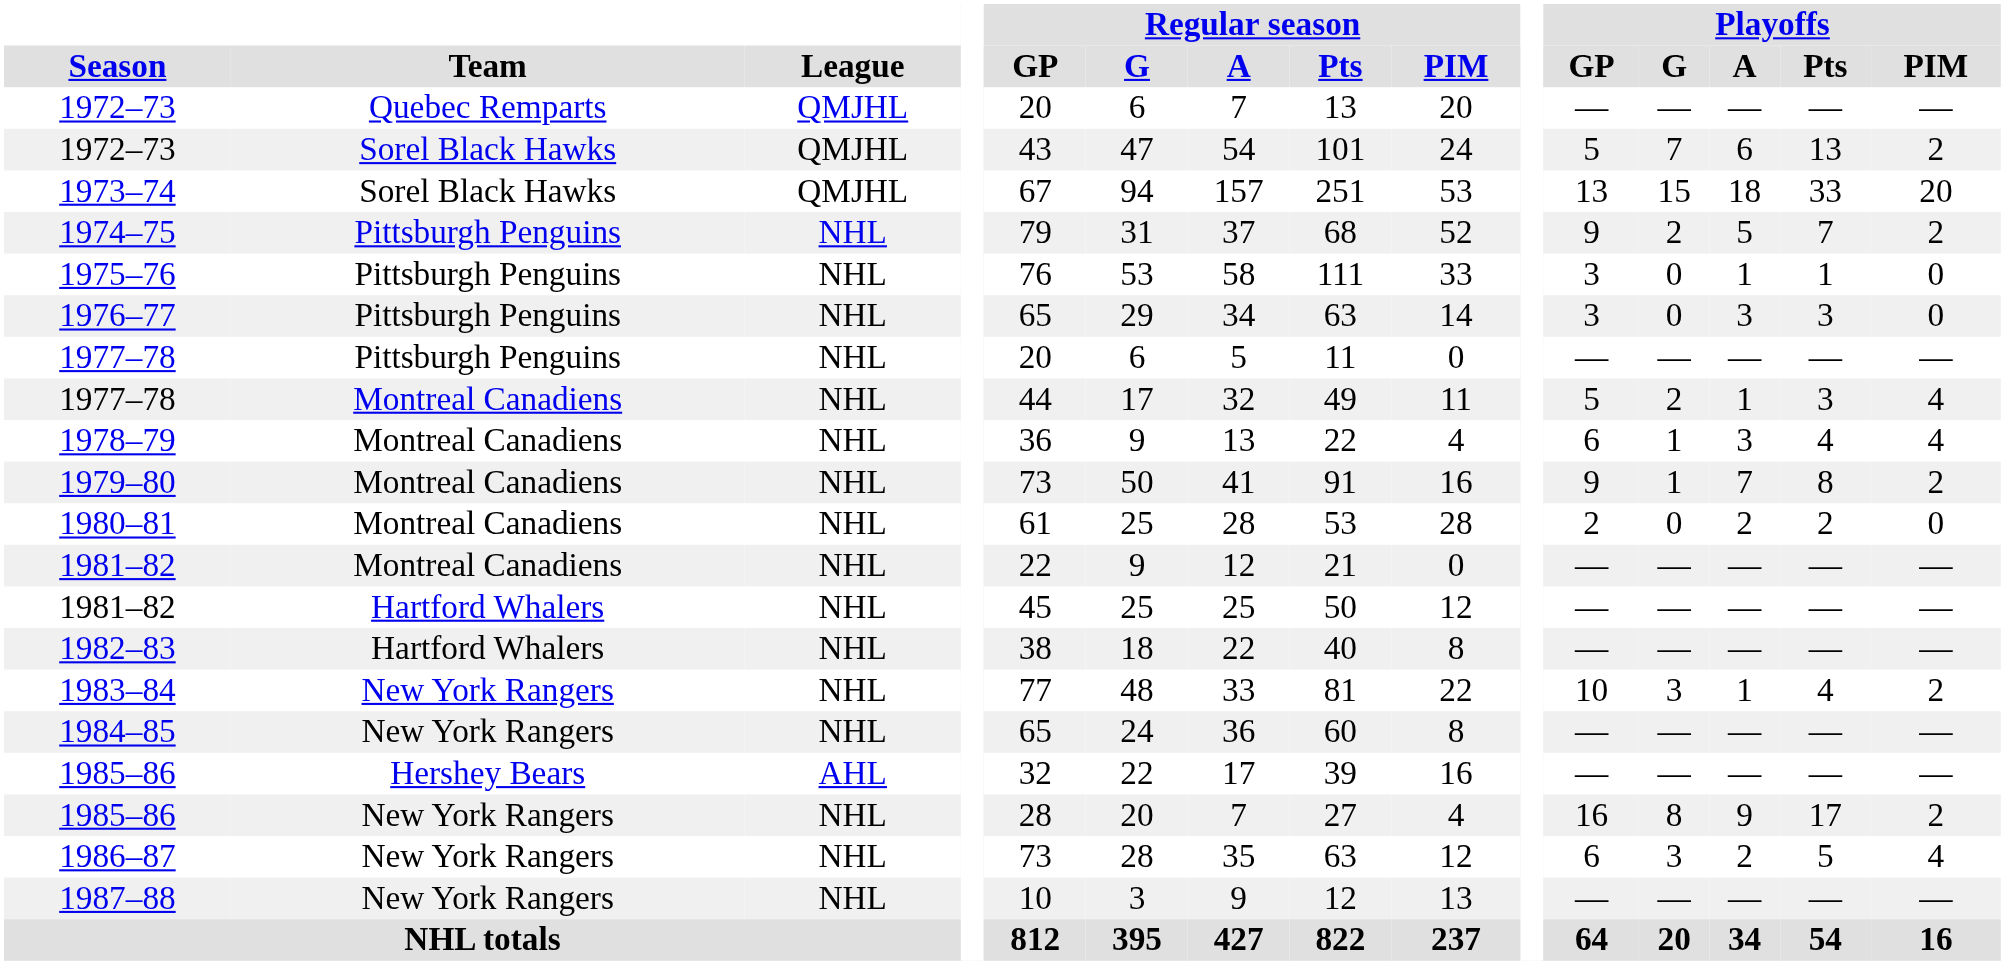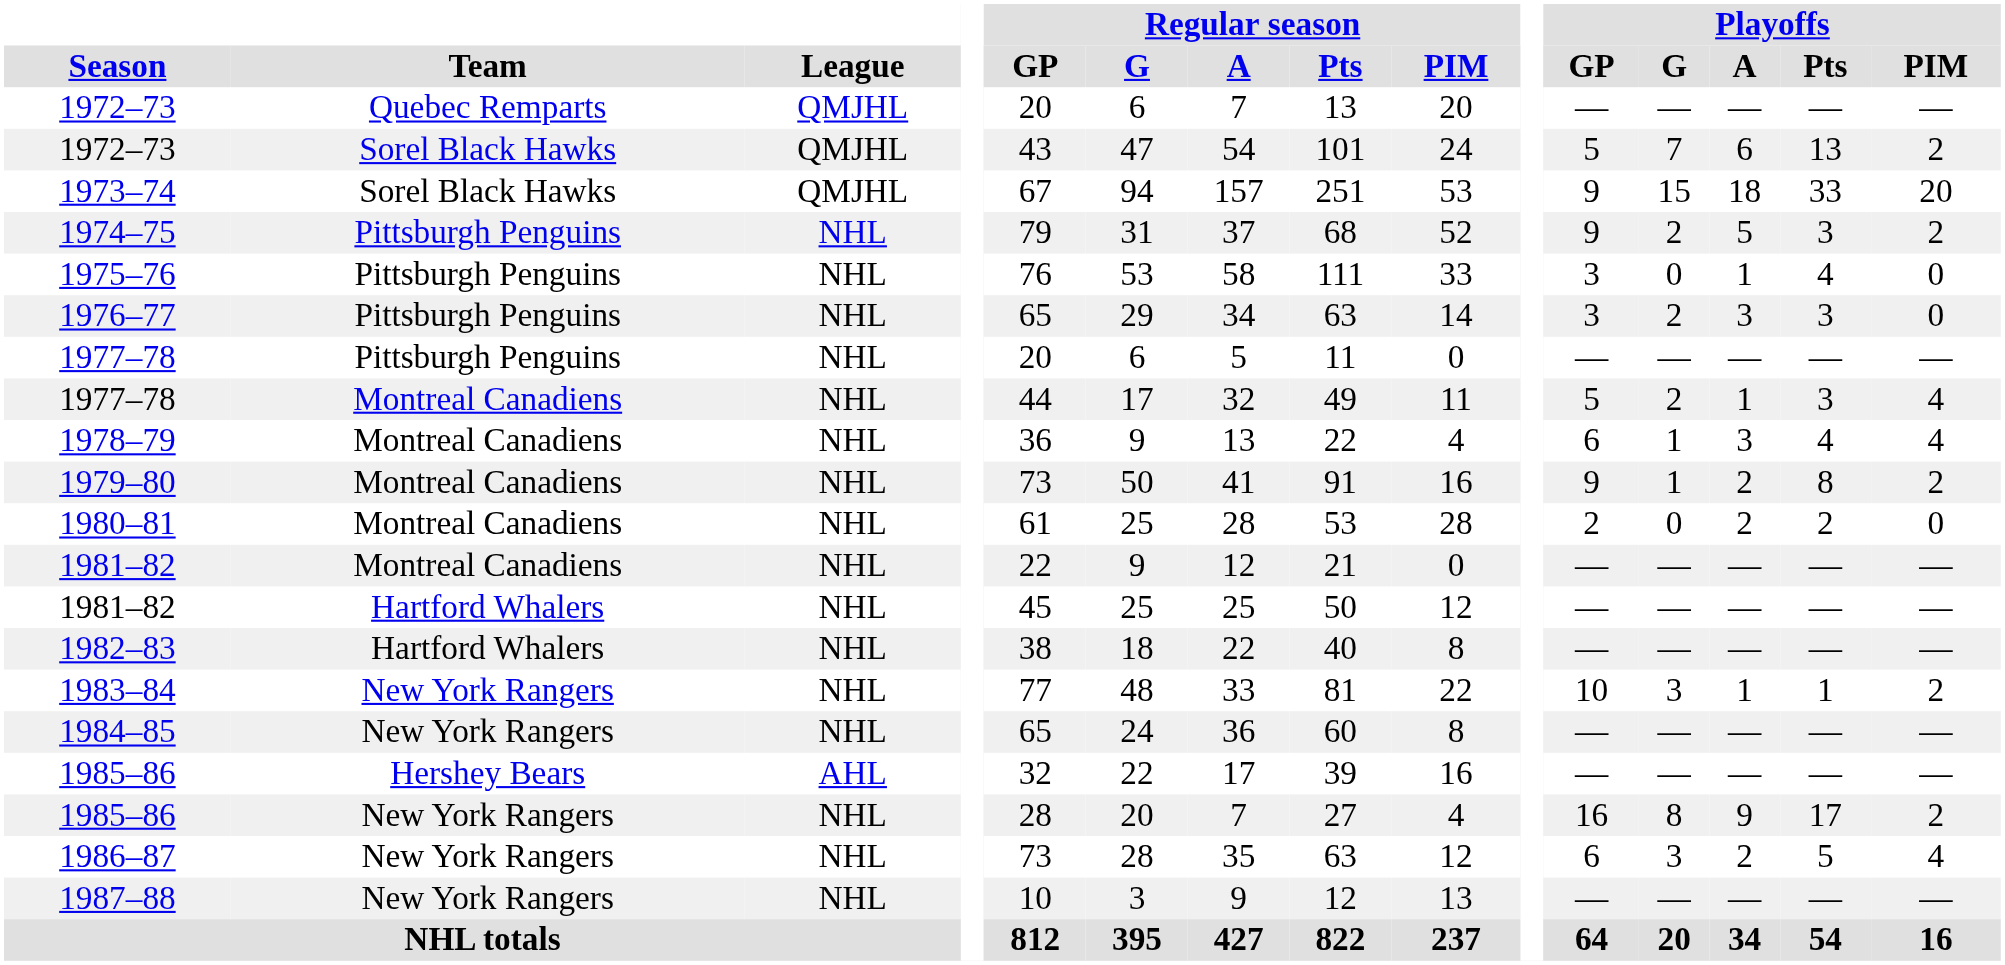 <table border="0" cellpadding="1" cellspacing="0" style="text-align:center; width:60em">
 <tr bgcolor="#e0e0e0">
 <th colspan="3" bgcolor="#ffffff"> </th>
 <th rowspan="99" bgcolor="#ffffff"> </th>
 <th colspan="5"><a href='#'>Regular season</a></th>
 <th rowspan="99" bgcolor="#ffffff"> </th>
 <th colspan="5"><a href='#'>Playoffs</a></th>
 </tr>
 <tr bgcolor="#e0e0e0">
 <th><a href='#'>Season</a></th>
 <th>Team</th>
 <th>League</th>
 <th>GP</th>
 <th><a href='#'>G</a></th>
 <th><a href='#'>A</a></th>
 <th><a href='#'>Pts</a></th>
 <th><a href='#'>PIM</a></th>
 <th>GP</th>
 <th>G</th>
 <th>A</th>
 <th>Pts</th>
 <th>PIM</th>
 </tr>
 <tr>
 <td><a href='#'>1972–73</a></td>
 <td><a href='#'>Quebec Remparts</a></td>
 <td><a href='#'>QMJHL</a></td>
 <td>20</td>
 <td>6</td>
 <td>7</td>
 <td>13</td>
 <td>20</td>
 <td>—</td>
 <td>—</td>
 <td>—</td>
 <td>—</td>
 <td>—</td>
 </tr>
 <tr bgcolor="#f0f0f0">
 <td>1972–73</td>
 <td><a href='#'>Sorel Black Hawks</a></td>
 <td>QMJHL</td>
 <td>43</td>
 <td>47</td>
 <td>54</td>
 <td>101</td>
 <td>24</td>
 <td>5</td>
 <td>7</td>
 <td>6</td>
 <td>13</td>
 <td>2</td>
 </tr>
 <tr>
 <td><a href='#'>1973–74</a></td>
 <td>Sorel Black Hawks</td>
 <td>QMJHL</td>
 <td>67</td>
 <td>94</td>
 <td>157</td>
 <td>251</td>
 <td>53</td>
-<td>13</td>
+<td>9</td>
 <td>15</td>
 <td>18</td>
 <td>33</td>
 <td>20</td>
 </tr>
 <tr bgcolor="#f0f0f0">
 <td><a href='#'>1974–75</a></td>
 <td><a href='#'>Pittsburgh Penguins</a></td>
 <td><a href='#'>NHL</a></td>
 <td>79</td>
 <td>31</td>
 <td>37</td>
 <td>68</td>
 <td>52</td>
 <td>9</td>
 <td>2</td>
 <td>5</td>
-<td>7</td>
+<td>3</td>
 <td>2</td>
 </tr>
 <tr>
 <td><a href='#'>1975–76</a></td>
 <td>Pittsburgh Penguins</td>
 <td>NHL</td>
 <td>76</td>
 <td>53</td>
 <td>58</td>
 <td>111</td>
 <td>33</td>
 <td>3</td>
 <td>0</td>
 <td>1</td>
-<td>1</td>
+<td>4</td>
 <td>0</td>
 </tr>
 <tr bgcolor="#f0f0f0">
 <td><a href='#'>1976–77</a></td>
 <td>Pittsburgh Penguins</td>
 <td>NHL</td>
 <td>65</td>
 <td>29</td>
 <td>34</td>
 <td>63</td>
 <td>14</td>
 <td>3</td>
-<td>0</td>
+<td>2</td>
 <td>3</td>
 <td>3</td>
 <td>0</td>
 </tr>
 <tr>
 <td><a href='#'>1977–78</a></td>
 <td>Pittsburgh Penguins</td>
 <td>NHL</td>
 <td>20</td>
 <td>6</td>
 <td>5</td>
 <td>11</td>
 <td>0</td>
 <td>—</td>
 <td>—</td>
 <td>—</td>
 <td>—</td>
 <td>—</td>
 </tr>
 <tr bgcolor="#f0f0f0">
 <td>1977–78</td>
 <td><a href='#'>Montreal Canadiens</a></td>
 <td>NHL</td>
 <td>44</td>
 <td>17</td>
 <td>32</td>
 <td>49</td>
 <td>11</td>
 <td>5</td>
 <td>2</td>
 <td>1</td>
 <td>3</td>
 <td>4</td>
 </tr>
 <tr>
 <td><a href='#'>1978–79</a></td>
 <td>Montreal Canadiens</td>
 <td>NHL</td>
 <td>36</td>
 <td>9</td>
 <td>13</td>
 <td>22</td>
 <td>4</td>
 <td>6</td>
 <td>1</td>
 <td>3</td>
 <td>4</td>
 <td>4</td>
 </tr>
 <tr bgcolor="#f0f0f0">
 <td><a href='#'>1979–80</a></td>
 <td>Montreal Canadiens</td>
 <td>NHL</td>
 <td>73</td>
 <td>50</td>
 <td>41</td>
 <td>91</td>
 <td>16</td>
 <td>9</td>
 <td>1</td>
-<td>7</td>
+<td>2</td>
 <td>8</td>
 <td>2</td>
 </tr>
 <tr>
 <td><a href='#'>1980–81</a></td>
 <td>Montreal Canadiens</td>
 <td>NHL</td>
 <td>61</td>
 <td>25</td>
 <td>28</td>
 <td>53</td>
 <td>28</td>
 <td>2</td>
 <td>0</td>
 <td>2</td>
 <td>2</td>
 <td>0</td>
 </tr>
 <tr bgcolor="#f0f0f0">
 <td><a href='#'>1981–82</a></td>
 <td>Montreal Canadiens</td>
 <td>NHL</td>
 <td>22</td>
 <td>9</td>
 <td>12</td>
 <td>21</td>
 <td>0</td>
 <td>—</td>
 <td>—</td>
 <td>—</td>
 <td>—</td>
 <td>—</td>
 </tr>
 <tr>
 <td>1981–82</td>
 <td><a href='#'>Hartford Whalers</a></td>
 <td>NHL</td>
 <td>45</td>
 <td>25</td>
 <td>25</td>
 <td>50</td>
 <td>12</td>
 <td>—</td>
 <td>—</td>
 <td>—</td>
 <td>—</td>
 <td>—</td>
 </tr>
 <tr bgcolor="#f0f0f0">
 <td><a href='#'>1982–83</a></td>
 <td>Hartford Whalers</td>
 <td>NHL</td>
 <td>38</td>
 <td>18</td>
 <td>22</td>
 <td>40</td>
 <td>8</td>
 <td>—</td>
 <td>—</td>
 <td>—</td>
 <td>—</td>
 <td>—</td>
 </tr>
 <tr>
 <td><a href='#'>1983–84</a></td>
 <td><a href='#'>New York Rangers</a></td>
 <td>NHL</td>
 <td>77</td>
 <td>48</td>
 <td>33</td>
 <td>81</td>
 <td>22</td>
 <td>10</td>
 <td>3</td>
 <td>1</td>
-<td>4</td>
+<td>1</td>
 <td>2</td>
 </tr>
 <tr bgcolor="#f0f0f0">
 <td><a href='#'>1984–85</a></td>
 <td>New York Rangers</td>
 <td>NHL</td>
 <td>65</td>
 <td>24</td>
 <td>36</td>
 <td>60</td>
 <td>8</td>
 <td>—</td>
 <td>—</td>
 <td>—</td>
 <td>—</td>
 <td>—</td>
 </tr>
 <tr>
 <td><a href='#'>1985–86</a></td>
 <td><a href='#'>Hershey Bears</a></td>
 <td><a href='#'>AHL</a></td>
 <td>32</td>
 <td>22</td>
 <td>17</td>
 <td>39</td>
 <td>16</td>
 <td>—</td>
 <td>—</td>
 <td>—</td>
 <td>—</td>
 <td>—</td>
 </tr>
 <tr bgcolor="#f0f0f0">
 <td><a href='#'>1985–86</a></td>
 <td>New York Rangers</td>
 <td>NHL</td>
 <td>28</td>
 <td>20</td>
 <td>7</td>
 <td>27</td>
 <td>4</td>
 <td>16</td>
 <td>8</td>
 <td>9</td>
 <td>17</td>
 <td>2</td>
 </tr>
 <tr>
 <td><a href='#'>1986–87</a></td>
 <td>New York Rangers</td>
 <td>NHL</td>
 <td>73</td>
 <td>28</td>
 <td>35</td>
 <td>63</td>
 <td>12</td>
 <td>6</td>
 <td>3</td>
 <td>2</td>
 <td>5</td>
 <td>4</td>
 </tr>
 <tr bgcolor="#f0f0f0">
 <td><a href='#'>1987–88</a></td>
 <td>New York Rangers</td>
 <td>NHL</td>
 <td>10</td>
 <td>3</td>
 <td>9</td>
 <td>12</td>
 <td>13</td>
 <td>—</td>
 <td>—</td>
 <td>—</td>
 <td>—</td>
 <td>—</td>
 </tr>
 <tr bgcolor="#e0e0e0">
 <th colspan="3">NHL totals</th>
 <th>812</th>
 <th>395</th>
 <th>427</th>
 <th>822</th>
 <th>237</th>
 <th>64</th>
 <th>20</th>
 <th>34</th>
 <th>54</th>
 <th>16</th>
 </tr>
 </table>
